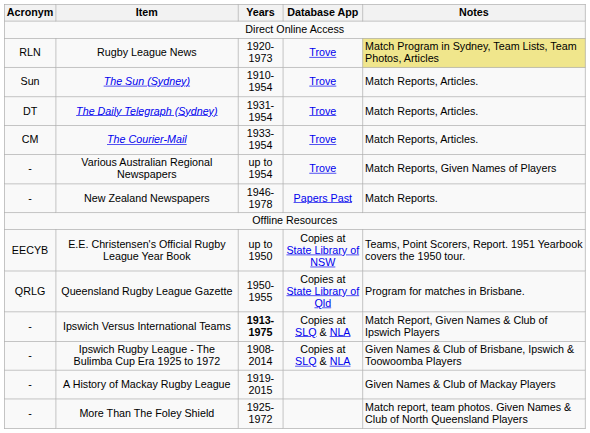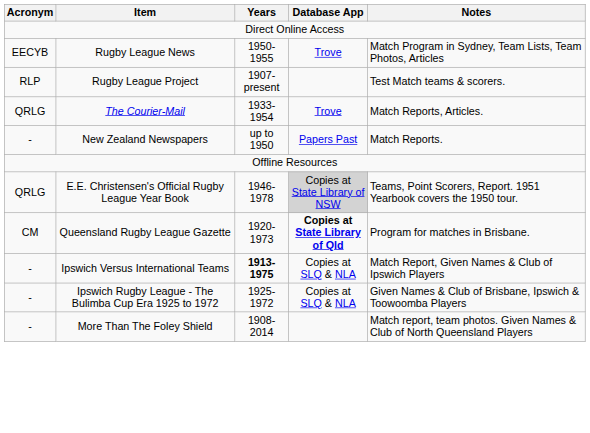 <table class=wikitable style="text-align:center;">
 <tr>
 <th>Acronym</th>
 <th>Item</th>
 <th>Years</th>
 <th>Database App</th>
 <th>Notes</th>
 </tr>
 <tr>
 <td colspan=5 align=center>Direct Online Access</td>
 </tr>
 <tr>
-<td>RLN</td>
+<td>EECYB</td>
 <td>Rugby League News</td>
-<td>1920-1973</td>
+<td>1950-1955</td>
 <td><a href='#'>Trove</a></td>
-<td align=left style="background: khaki;">Match Program in Sydney, Team Lists, Team Photos, Articles</td>
+<td align=left>Match Program in Sydney, Team Lists, Team Photos, Articles</td>
 </tr>
 <tr>
-<td>Sun</td>
-<td><em><a href='#'>The Sun (Sydney)</a></em></td>
-<td>1910-1954</td>
-<td><a href='#'>Trove</a></td>
-<td align=left>Match Reports, Articles.</td>
+<td>RLP</td>
+<td>Rugby League Project</td>
+<td>1907-present</td>
+<td></td>
+<td align=left>Test Match teams & scorers.</td>
 </tr>
 <tr>
-<td>DT</td>
-<td><em><a href='#'>The Daily Telegraph (Sydney)</a></em></td>
-<td>1931-1954</td>
-<td><a href='#'>Trove</a></td>
-<td align=left>Match Reports, Articles.</td>
-</tr>
-<tr>
-<td>CM</td>
+<td>QRLG</td>
 <td><em><a href='#'>The Courier-Mail</a></em></td>
 <td>1933-1954</td>
 <td><a href='#'>Trove</a></td>
 <td align=left>Match Reports, Articles.</td>
 </tr>
 <tr>
 <td>-</td>
-<td>Various Australian Regional Newspapers</td>
-<td>up to 1954</td>
-<td><a href='#'>Trove</a></td>
-<td align=left>Match Reports, Given Names of Players</td>
-</tr>
-<tr>
-<td>-</td>
 <td>New Zealand Newspapers</td>
-<td>1946-1978</td>
+<td>up to 1950</td>
 <td><a href='#'>Papers Past</a></td>
 <td align=left>Match Reports.</td>
 </tr>
 <tr>
 <td colspan=5>Offline Resources</td>
 </tr>
 <tr>
-<td>EECYB</td>
+<td>QRLG</td>
 <td>E.E. Christensen's Official Rugby League Year Book</td>
-<td>up to 1950</td>
-<td>Copies at <br> <a href='#'>State Library of NSW</a></td>
+<td>1946-1978</td>
+<td style="background: lightgrey;">Copies at <br> <a href='#'>State Library of NSW</a></td>
 <td align=left>Teams, Point Scorers, Report. 1951 Yearbook covers the 1950 tour.</td>
 </tr>
 <tr>
-<td>QRLG</td>
+<td>CM</td>
 <td>Queensland Rugby League Gazette</td>
-<td>1950-1955</td>
-<td>Copies at <br> <a href='#'>State Library of Qld</a></td>
+<td>1920-1973</td>
+<td><strong>Copies at <br> <a href='#'>State Library of Qld</a></strong></td>
 <td align=left>Program for matches in Brisbane.</td>
 </tr>
 <tr>
 <td>-</td>
 <td>Ipswich Versus International Teams</td>
 <td><strong>1913-1975</strong></td>
 <td>Copies at <br><a href='#'>SLQ</a> & <a href='#'>NLA</a></td>
 <td align=left>Match Report, Given Names & Club of Ipswich Players</td>
 </tr>
 <tr>
 <td>-</td>
 <td>Ipswich Rugby League - The Bulimba Cup Era 1925 to 1972 </td>
-<td>1908-2014</td>
+<td>1925-1972</td>
 <td>Copies at <br><a href='#'>SLQ</a> & <a href='#'>NLA</a></td>
 <td align=left>Given Names & Club of Brisbane, Ipswich & Toowoomba Players</td>
 </tr>
 <tr>
 <td>-</td>
-<td>A History of Mackay Rugby League</td>
-<td>1919-2015</td>
-<td></td>
-<td align=left>Given Names & Club of Mackay Players</td>
-</tr>
-<tr>
-<td>-</td>
 <td>More Than The Foley Shield</td>
-<td>1925-1972</td>
+<td>1908-2014</td>
 <td></td>
 <td align=left>Match report, team photos. Given Names & Club of North Queensland Players</td>
 </tr>
 </table>
